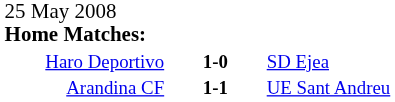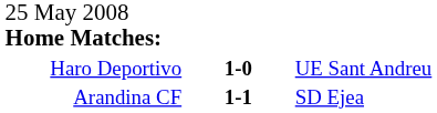 <table width=100% cellspacing=1>
 <tr>
 <th width=20%></th>
 <th width=12%></th>
 <th width=20%></th>
 <th></th>
 </tr>
 <tr>
 <td>25 May 2008<br><strong>Home Matches:</strong></td>
 </tr>
 <tr style=font-size:90%>
 <td align=right><a href='#'>Haro Deportivo</a></td>
 <td align=center><strong>1-0</strong></td>
-<td><a href='#'>SD Ejea</a></td>
+<td><a href='#'>UE Sant Andreu</a></td>
 </tr>
 <tr style=font-size:90%>
 <td align=right><a href='#'>Arandina CF</a></td>
 <td align=center><strong>1-1</strong></td>
-<td><a href='#'>UE Sant Andreu</a></td>
+<td><a href='#'>SD Ejea</a></td>
 </tr>
 </table>
